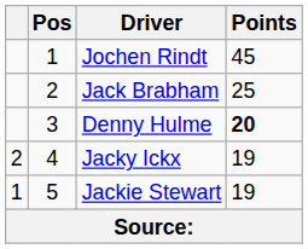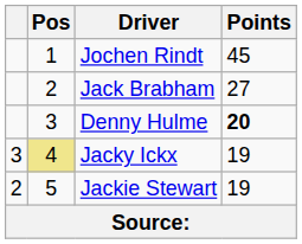 <table class="wikitable" style="font-size: 95%;">
 <tr>
 <th></th>
 <th>Pos</th>
 <th>Driver</th>
 <th>Points</th>
 </tr>
 <tr>
 <td align="left"></td>
 <td align="center">1</td>
 <td> <a href='#'>Jochen Rindt</a></td>
 <td align="left">45</td>
 </tr>
 <tr>
 <td align="left"></td>
 <td align="center">2</td>
 <td> <a href='#'>Jack Brabham</a></td>
-<td align="left">25</td>
+<td align="left">27</td>
 </tr>
 <tr>
 <td align="left"></td>
 <td align="center">3</td>
 <td> <a href='#'>Denny Hulme</a></td>
 <td align="left"><strong>20</strong></td>
 </tr>
 <tr>
-<td align="left"> 2</td>
-<td align="center">4</td>
+<td align="left"> 3</td>
+<td align="center" style="background: khaki;">4</td>
 <td> <a href='#'>Jacky Ickx</a></td>
 <td align="left">19</td>
 </tr>
 <tr>
-<td align="left"> 1</td>
+<td align="left"> 2</td>
 <td align="center">5</td>
 <td> <a href='#'>Jackie Stewart</a></td>
 <td align="left">19</td>
 </tr>
 <tr>
 <th colspan=4>Source:</th>
 </tr>
 </table>
